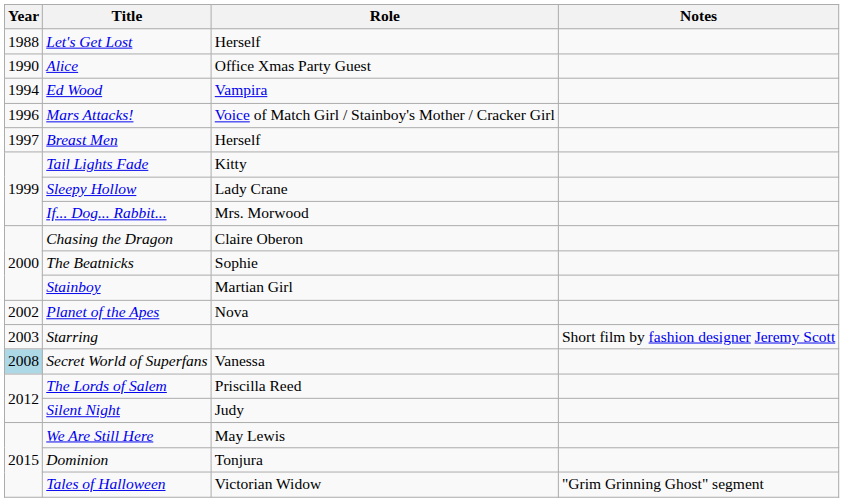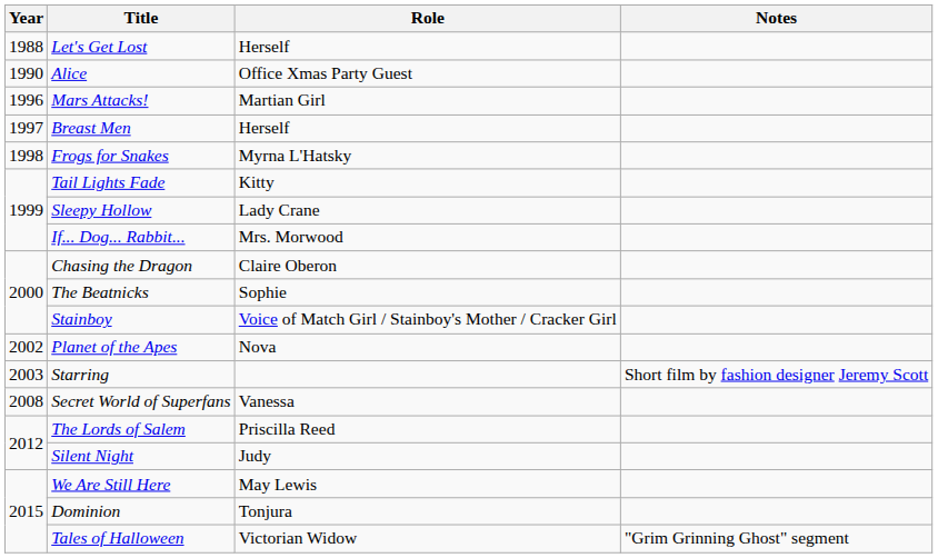 <table class="wikitable">
 <tr>
 <th>Year</th>
 <th>Title</th>
 <th>Role</th>
 <th>Notes</th>
 </tr>
 <tr>
 <td>1988</td>
 <td><em><a href='#'>Let's Get Lost</a></em></td>
 <td>Herself</td>
 <td></td>
 </tr>
 <tr>
 <td>1990</td>
 <td><em><a href='#'>Alice</a></em></td>
 <td>Office Xmas Party Guest</td>
 <td></td>
 </tr>
 <tr>
-<td>1994</td>
-<td><em><a href='#'>Ed Wood</a></em></td>
-<td><a href='#'>Vampira</a></td>
-<td></td>
-</tr>
-<tr>
 <td>1996</td>
 <td><em><a href='#'>Mars Attacks!</a></em></td>
-<td><a href='#'>Voice</a> of Match Girl / Stainboy's Mother / Cracker Girl</td>
+<td>Martian Girl</td>
 <td></td>
 </tr>
 <tr>
 <td>1997</td>
 <td><em><a href='#'>Breast Men</a></em></td>
 <td>Herself</td>
+<td></td>
+</tr>
+<tr>
+<td>1998</td>
+<td><em><a href='#'>Frogs for Snakes</a></em></td>
+<td>Myrna L'Hatsky</td>
 <td></td>
 </tr>
 <tr>
 <td rowspan="3">1999</td>
 <td><em><a href='#'>Tail Lights Fade</a></em></td>
 <td>Kitty</td>
 <td></td>
 </tr>
 <tr>
 <td><em><a href='#'>Sleepy Hollow</a></em></td>
 <td>Lady Crane</td>
 <td></td>
 </tr>
 <tr>
 <td><em><a href='#'>If... Dog... Rabbit...</a></em></td>
 <td>Mrs. Morwood</td>
 <td></td>
 </tr>
 <tr>
 <td rowspan="3">2000</td>
 <td><em>Chasing the Dragon</em></td>
 <td>Claire Oberon</td>
 <td></td>
 </tr>
 <tr>
 <td><em>The Beatnicks</em></td>
 <td>Sophie</td>
 <td></td>
 </tr>
 <tr>
 <td><em><a href='#'>Stainboy</a></em></td>
-<td>Martian Girl</td>
+<td><a href='#'>Voice</a> of Match Girl / Stainboy's Mother / Cracker Girl</td>
 <td></td>
 </tr>
 <tr>
 <td>2002</td>
 <td><em><a href='#'>Planet of the Apes</a></em></td>
 <td>Nova</td>
 <td></td>
 </tr>
 <tr>
 <td>2003</td>
 <td><em>Starring</em></td>
 <td></td>
 <td>Short film by <a href='#'>fashion designer</a> <a href='#'>Jeremy Scott</a></td>
 </tr>
 <tr>
-<td style="background: lightblue;">2008</td>
+<td>2008</td>
 <td><em>Secret World of Superfans</em></td>
 <td>Vanessa</td>
 <td></td>
 </tr>
 <tr>
 <td rowspan="2">2012</td>
 <td><em><a href='#'>The Lords of Salem</a></em></td>
 <td>Priscilla Reed</td>
 <td></td>
 </tr>
 <tr>
 <td><em><a href='#'>Silent Night</a></em></td>
 <td>Judy</td>
 <td></td>
 </tr>
 <tr>
 <td rowspan="3">2015</td>
 <td><em><a href='#'>We Are Still Here</a></em></td>
 <td>May Lewis</td>
 <td></td>
 </tr>
 <tr>
 <td><em>Dominion</em></td>
 <td>Tonjura</td>
 <td></td>
 </tr>
 <tr>
 <td><em><a href='#'>Tales of Halloween</a></em></td>
 <td>Victorian Widow</td>
 <td>"Grim Grinning Ghost" segment</td>
 </tr>
 </table>
